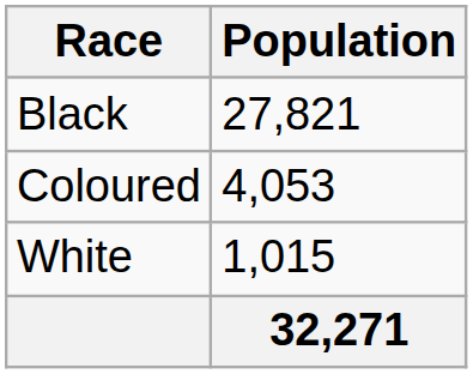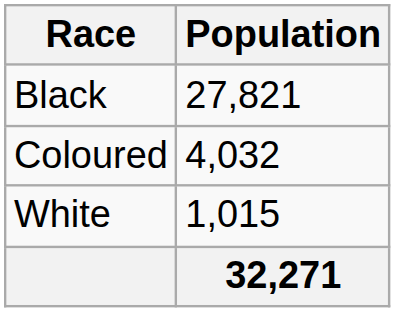 <table class="wikitable sortable">
 <tr>
 <th>Race</th>
 <th>Population</th>
 </tr>
 <tr>
 <td>Black</td>
 <td>27,821</td>
 </tr>
 <tr>
 <td>Coloured</td>
-<td>4,053</td>
+<td>4,032</td>
 </tr>
 <tr>
 <td>White</td>
 <td>1,015</td>
 </tr>
 <tr>
 <th></th>
 <th>32,271</th>
 </tr>
 </table>
